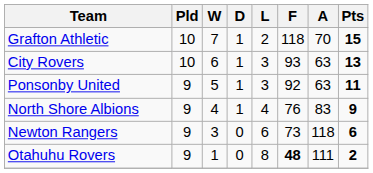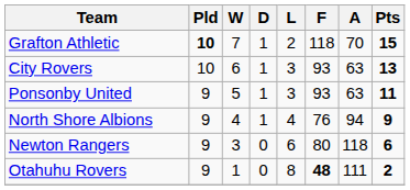 <table class="wikitable" style="text-align:center;">
 <tr>
 <th width=175>Team</th>
 <th width=20 abbr="Played">Pld</th>
 <th width=20 abbr="Won">W</th>
 <th width=20 abbr="Drawn">D</th>
 <th width=20 abbr="Lost">L</th>
 <th width=20 abbr="For">F</th>
 <th width=20 abbr="Against">A</th>
 <th width=20 abbr="Points">Pts</th>
 </tr>
 <tr>
 <td style="text-align:left;"><a href='#'>Grafton Athletic</a></td>
-<td>10</td>
+<td><strong>10</strong></td>
 <td>7</td>
 <td>1</td>
 <td>2</td>
 <td>118</td>
 <td>70</td>
 <td><strong>15</strong></td>
 </tr>
 <tr>
 <td style="text-align:left;"><a href='#'>City Rovers</a></td>
 <td>10</td>
 <td>6</td>
 <td>1</td>
 <td>3</td>
 <td>93</td>
 <td>63</td>
 <td><strong>13</strong></td>
 </tr>
 <tr>
 <td style="text-align:left;"><a href='#'>Ponsonby United</a></td>
 <td>9</td>
 <td>5</td>
 <td>1</td>
 <td>3</td>
-<td>92</td>
+<td>93</td>
 <td>63</td>
 <td><strong>11</strong></td>
 </tr>
 <tr>
 <td style="text-align:left;"><a href='#'>North Shore Albions</a></td>
 <td>9</td>
 <td>4</td>
 <td>1</td>
 <td>4</td>
 <td>76</td>
-<td>83</td>
+<td>94</td>
 <td><strong>9</strong></td>
 </tr>
 <tr>
 <td style="text-align:left;"><a href='#'>Newton Rangers</a></td>
 <td>9</td>
 <td>3</td>
 <td>0</td>
 <td>6</td>
-<td>73</td>
+<td>80</td>
 <td>118</td>
 <td><strong>6</strong></td>
 </tr>
 <tr>
 <td style="text-align:left;"><a href='#'>Otahuhu Rovers</a></td>
 <td>9</td>
 <td>1</td>
 <td>0</td>
 <td>8</td>
 <td><strong>48</strong></td>
 <td>111</td>
 <td><strong>2</strong></td>
 </tr>
 <tr>
 </tr>
 </table>
